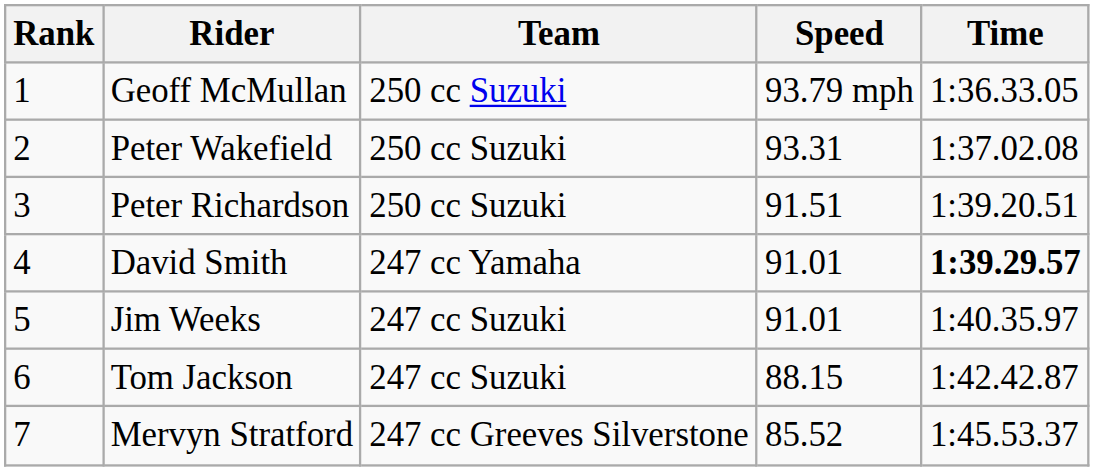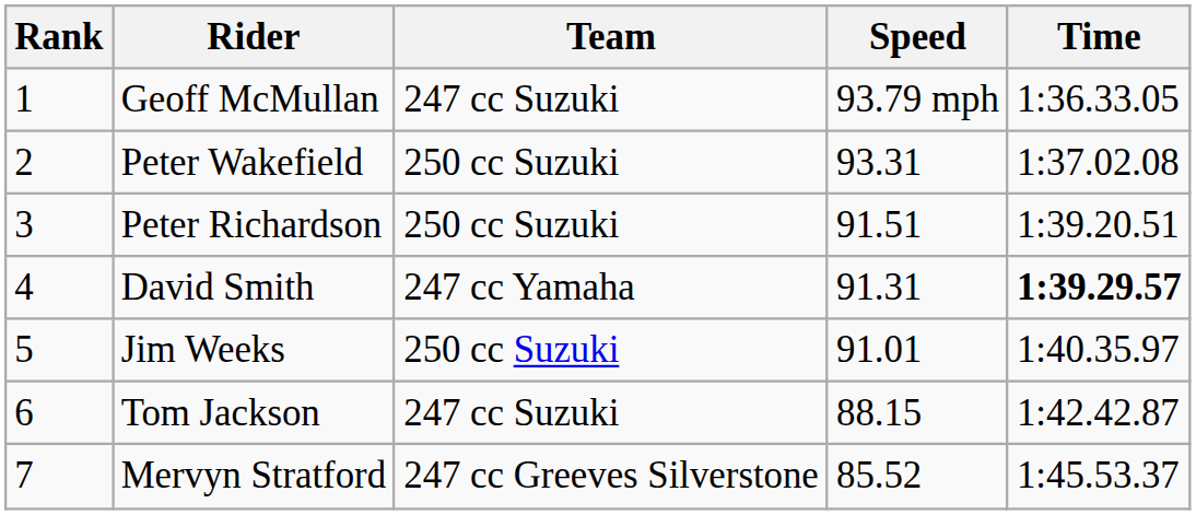 <table class="wikitable" style="font-size: 95%;">
 <tr style="background:#efefef;">
 <th>Rank</th>
 <th>Rider</th>
 <th>Team</th>
 <th>Speed</th>
 <th>Time</th>
 </tr>
 <tr>
 <td>1</td>
 <td> Geoff McMullan</td>
-<td>250 cc <a href='#'>Suzuki</a></td>
+<td>247 cc Suzuki</td>
 <td>93.79 mph</td>
 <td>1:36.33.05</td>
 </tr>
 <tr>
 <td>2</td>
 <td> Peter Wakefield</td>
 <td>250 cc Suzuki</td>
 <td>93.31</td>
 <td>1:37.02.08</td>
 </tr>
 <tr>
 <td>3</td>
 <td> Peter Richardson</td>
 <td>250 cc Suzuki</td>
 <td>91.51</td>
 <td>1:39.20.51</td>
 </tr>
 <tr>
 <td>4</td>
 <td> David Smith</td>
 <td>247 cc Yamaha</td>
-<td>91.01</td>
+<td>91.31</td>
 <td><strong>1:39.29.57</strong></td>
 </tr>
 <tr>
 <td>5</td>
 <td> Jim Weeks</td>
-<td>247 cc Suzuki</td>
+<td>250 cc <a href='#'>Suzuki</a></td>
 <td>91.01</td>
 <td>1:40.35.97</td>
 </tr>
 <tr>
 <td>6</td>
 <td> Tom Jackson</td>
 <td>247 cc Suzuki</td>
 <td>88.15</td>
 <td>1:42.42.87</td>
 </tr>
 <tr>
 <td>7</td>
 <td> Mervyn Stratford</td>
 <td>247 cc Greeves Silverstone</td>
 <td>85.52</td>
 <td>1:45.53.37</td>
 </tr>
 </table>
